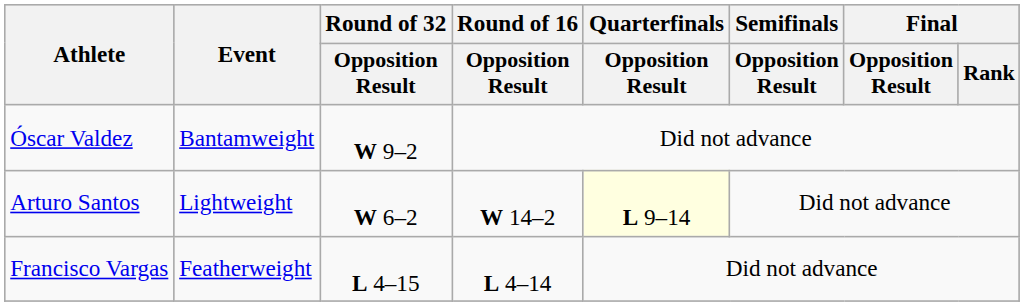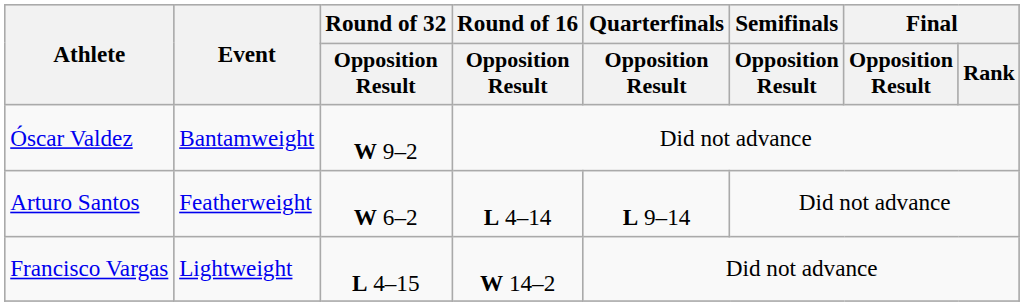 <table class="wikitable" style="font-size:90%">
 <tr>
 <th rowspan="2">Athlete</th>
 <th rowspan="2">Event</th>
 <th>Round of 32</th>
 <th>Round of 16</th>
 <th>Quarterfinals</th>
 <th>Semifinals</th>
 <th colspan=2>Final</th>
 </tr>
 <tr style="font-size:95%">
 <th>Opposition<br>Result</th>
 <th>Opposition<br>Result</th>
 <th>Opposition<br>Result</th>
 <th>Opposition<br>Result</th>
 <th>Opposition<br>Result</th>
 <th>Rank</th>
 </tr>
 <tr align=center>
 <td align=left><a href='#'>Óscar Valdez</a></td>
 <td align=left><a href='#'>Bantamweight</a></td>
 <td><br><strong>W</strong> 9–2</td>
 <td colspan=5>Did not advance</td>
 </tr>
 <tr align=center>
 <td align=left><a href='#'>Arturo Santos</a></td>
-<td align=left><a href='#'>Lightweight</a></td>
+<td align=left><a href='#'>Featherweight</a></td>
 <td><br><strong>W</strong> 6–2</td>
-<td><br><strong>W</strong> 14–2</td>
-<td style="background: lightyellow;"><br><strong>L</strong> 9–14</td>
+<td><br><strong>L</strong> 4–14</td>
+<td><br><strong>L</strong> 9–14</td>
 <td colspan=3>Did not advance</td>
 </tr>
 <tr align=center>
 <td align=left><a href='#'>Francisco Vargas</a></td>
-<td align=left><a href='#'>Featherweight</a></td>
+<td align=left><a href='#'>Lightweight</a></td>
 <td><br><strong>L</strong> 4–15</td>
-<td><br><strong>L</strong> 4–14</td>
+<td><br><strong>W</strong> 14–2</td>
 <td colspan=4>Did not advance</td>
 </tr>
 </table>
